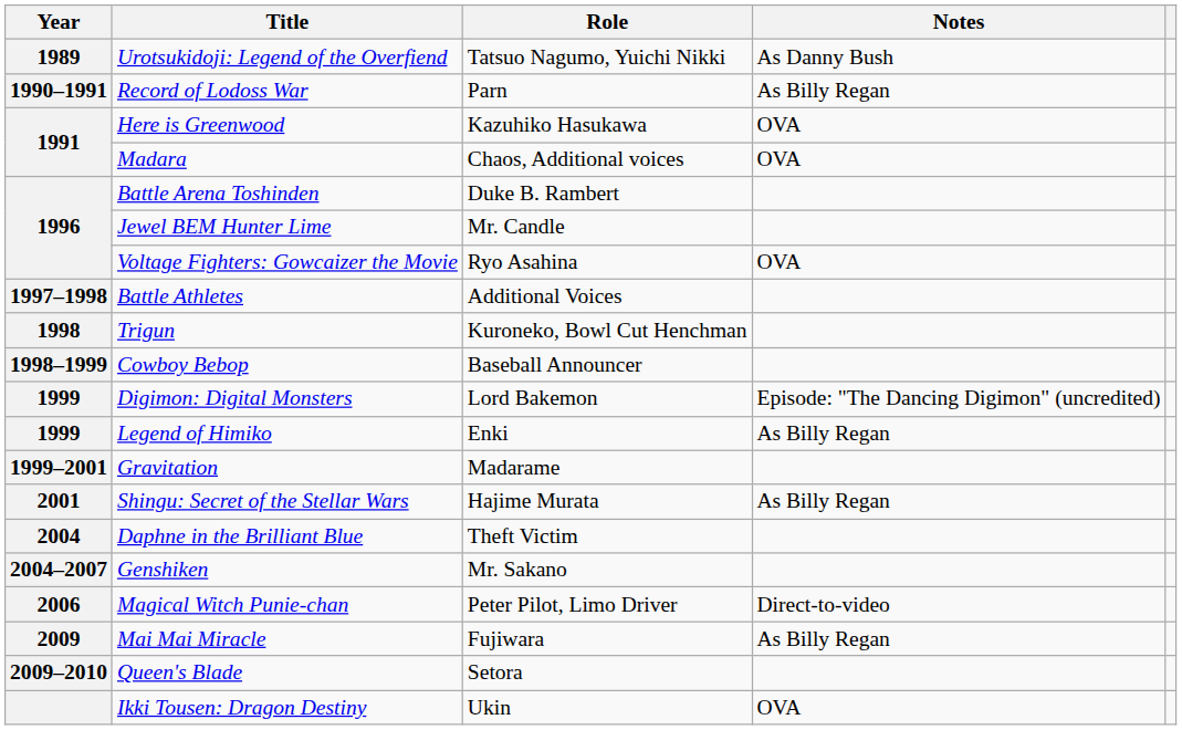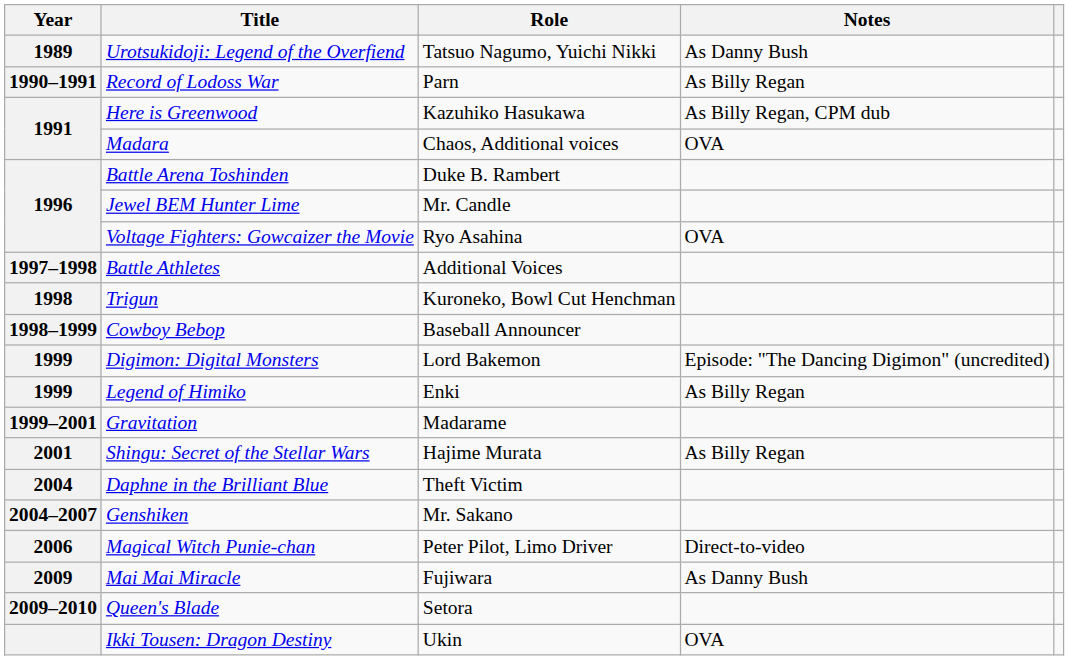 <table class="wikitable sortable plainrowheaders">
 <tr>
 <th scope="col">Year</th>
 <th scope="col">Title</th>
 <th scope="col">Role</th>
 <th scope="col" class="unsortable">Notes</th>
 <th scope="col" class="unsortable"></th>
 </tr>
 <tr>
 <th scope="row">1989</th>
 <td><em><a href='#'>Urotsukidoji: Legend of the Overfiend</a></em></td>
 <td>Tatsuo Nagumo, Yuichi Nikki</td>
 <td>As Danny Bush</td>
 <td></td>
 </tr>
 <tr>
 <th scope="row">1990–1991</th>
 <td><em><a href='#'>Record of Lodoss War</a></em></td>
 <td>Parn</td>
 <td>As Billy Regan</td>
 <td></td>
 </tr>
 <tr>
 <th rowspan="2" scope="row">1991</th>
 <td><em><a href='#'>Here is Greenwood</a></em></td>
 <td>Kazuhiko Hasukawa</td>
-<td>OVA</td>
+<td>As Billy Regan, CPM dub</td>
 <td></td>
 </tr>
 <tr>
 <td><em><a href='#'>Madara</a></em></td>
 <td>Chaos, Additional voices</td>
 <td>OVA</td>
 <td></td>
 </tr>
 <tr>
 <th scope="row" rowspan="3">1996</th>
 <td><em><a href='#'>Battle Arena Toshinden</a></em></td>
 <td>Duke B. Rambert</td>
 <td></td>
 <td></td>
 </tr>
 <tr>
 <td><em><a href='#'>Jewel BEM Hunter Lime</a></em></td>
 <td>Mr. Candle</td>
 <td></td>
 <td></td>
 </tr>
 <tr>
 <td><em><a href='#'>Voltage Fighters: Gowcaizer the Movie</a></em></td>
 <td>Ryo Asahina</td>
 <td>OVA</td>
 <td></td>
 </tr>
 <tr>
 <th scope="row">1997–1998</th>
 <td><em><a href='#'>Battle Athletes</a></em></td>
 <td>Additional Voices</td>
 <td></td>
 <td></td>
 </tr>
 <tr>
 <th scope="row">1998</th>
 <td><em><a href='#'>Trigun</a></em></td>
 <td>Kuroneko, Bowl Cut Henchman</td>
 <td></td>
 <td></td>
 </tr>
 <tr>
 <th scope="row">1998–1999</th>
 <td><em><a href='#'>Cowboy Bebop</a></em></td>
 <td>Baseball Announcer</td>
 <td></td>
 <td></td>
 </tr>
 <tr>
 <th scope="row">1999</th>
 <td><em><a href='#'>Digimon: Digital Monsters</a></em></td>
 <td>Lord Bakemon</td>
 <td>Episode: "The Dancing Digimon" (uncredited)</td>
 <td></td>
 </tr>
 <tr>
 <th scope="row">1999</th>
 <td><em><a href='#'>Legend of Himiko</a></em></td>
 <td>Enki</td>
 <td>As Billy Regan</td>
 <td></td>
 </tr>
 <tr>
 <th scope="row">1999–2001</th>
 <td><em><a href='#'>Gravitation</a></em></td>
 <td>Madarame</td>
 <td></td>
 <td></td>
 </tr>
 <tr>
 <th scope="row">2001</th>
 <td><em><a href='#'>Shingu: Secret of the Stellar Wars</a></em></td>
 <td>Hajime Murata</td>
 <td>As Billy Regan</td>
 <td></td>
 </tr>
 <tr>
 <th scope="row">2004</th>
 <td><em><a href='#'>Daphne in the Brilliant Blue</a></em></td>
 <td>Theft Victim</td>
 <td></td>
 <td></td>
 </tr>
 <tr>
 <th scope="row">2004–2007</th>
 <td><em><a href='#'>Genshiken</a></em></td>
 <td>Mr. Sakano</td>
 <td></td>
 <td></td>
 </tr>
 <tr>
 <th scope="row">2006</th>
 <td><em><a href='#'>Magical Witch Punie-chan</a></em></td>
 <td>Peter Pilot, Limo Driver</td>
 <td>Direct-to-video</td>
 <td></td>
 </tr>
 <tr>
 <th scope="row">2009</th>
 <td><em><a href='#'>Mai Mai Miracle</a></em></td>
 <td>Fujiwara</td>
-<td>As Billy Regan</td>
+<td>As Danny Bush</td>
 <td></td>
 </tr>
 <tr>
 <th scope="row">2009–2010</th>
 <td><em><a href='#'>Queen's Blade</a></em></td>
 <td>Setora</td>
 <td></td>
 <td></td>
 </tr>
 <tr>
 <th scope="row"></th>
 <td><em><a href='#'>Ikki Tousen: Dragon Destiny</a></em></td>
 <td>Ukin</td>
 <td>OVA</td>
 </tr>
 </table>
